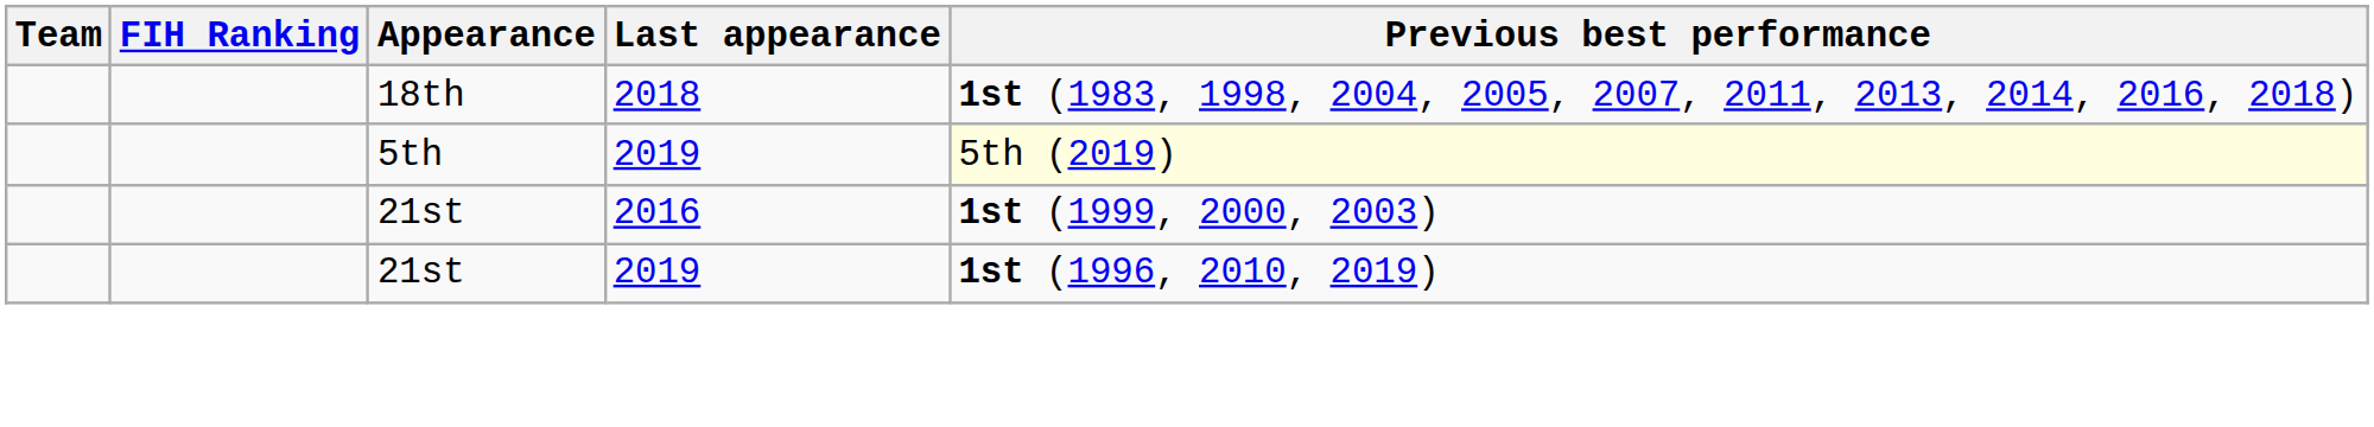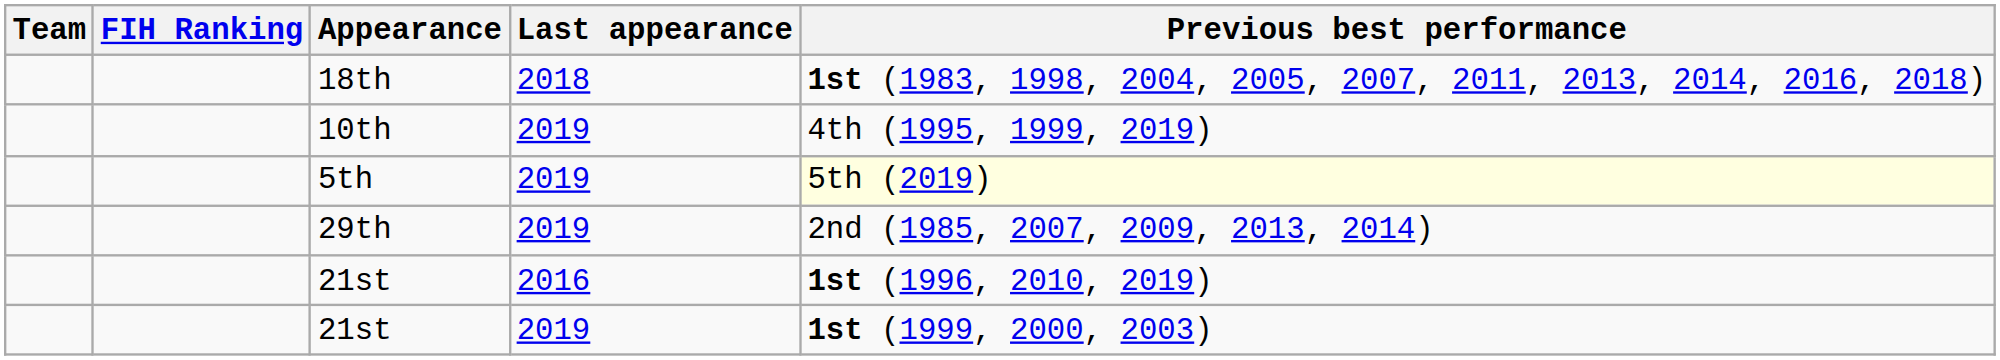 <table class="wikitable sortable">
 <tr>
 <th>Team</th>
 <th><a href='#'>FIH Ranking</a></th>
 <th>Appearance</th>
 <th>Last appearance</th>
 <th>Previous best performance</th>
 </tr>
 <tr>
 <td></td>
 <td></td>
 <td>18th</td>
 <td><a href='#'>2018</a></td>
 <td><strong>1st</strong> (<a href='#'>1983</a>, <a href='#'>1998</a>, <a href='#'>2004</a>, <a href='#'>2005</a>, <a href='#'>2007</a>, <a href='#'>2011</a>, <a href='#'>2013</a>, <a href='#'>2014</a>, <a href='#'>2016</a>, <a href='#'>2018</a>)</td>
 </tr>
 <tr>
 <td></td>
 <td></td>
+<td>10th</td>
+<td><a href='#'>2019</a></td>
+<td>4th (<a href='#'>1995</a>, <a href='#'>1999</a>, <a href='#'>2019</a>)</td>
+</tr>
+<tr>
+<td></td>
+<td></td>
 <td>5th</td>
 <td><a href='#'>2019</a></td>
 <td style="background: lightyellow;">5th (<a href='#'>2019</a>)</td>
 </tr>
 <tr>
 <td></td>
 <td></td>
+<td>29th</td>
+<td><a href='#'>2019</a></td>
+<td>2nd (<a href='#'>1985</a>, <a href='#'>2007</a>, <a href='#'>2009</a>, <a href='#'>2013</a>, <a href='#'>2014</a>)</td>
+</tr>
+<tr>
+<td></td>
+<td></td>
 <td>21st</td>
 <td><a href='#'>2016</a></td>
-<td><strong>1st</strong> (<a href='#'>1999</a>, <a href='#'>2000</a>, <a href='#'>2003</a>)</td>
+<td><strong>1st</strong> (<a href='#'>1996</a>, <a href='#'>2010</a>, <a href='#'>2019</a>)</td>
 </tr>
 <tr>
 <td></td>
 <td></td>
 <td>21st</td>
 <td><a href='#'>2019</a></td>
-<td><strong>1st</strong> (<a href='#'>1996</a>, <a href='#'>2010</a>, <a href='#'>2019</a>)</td>
+<td><strong>1st</strong> (<a href='#'>1999</a>, <a href='#'>2000</a>, <a href='#'>2003</a>)</td>
 </tr>
 </table>
